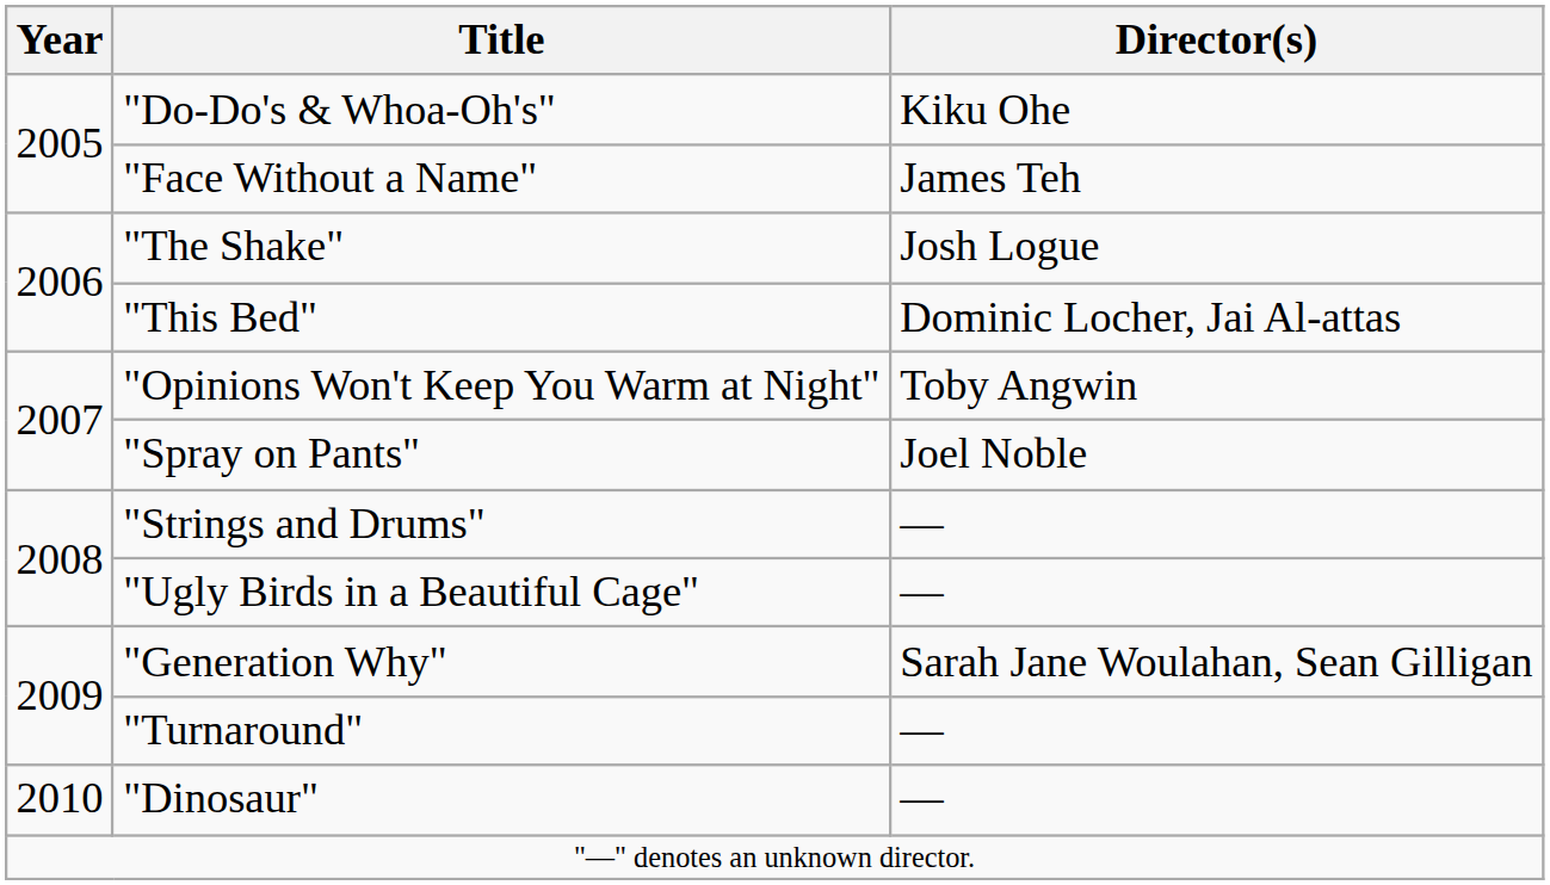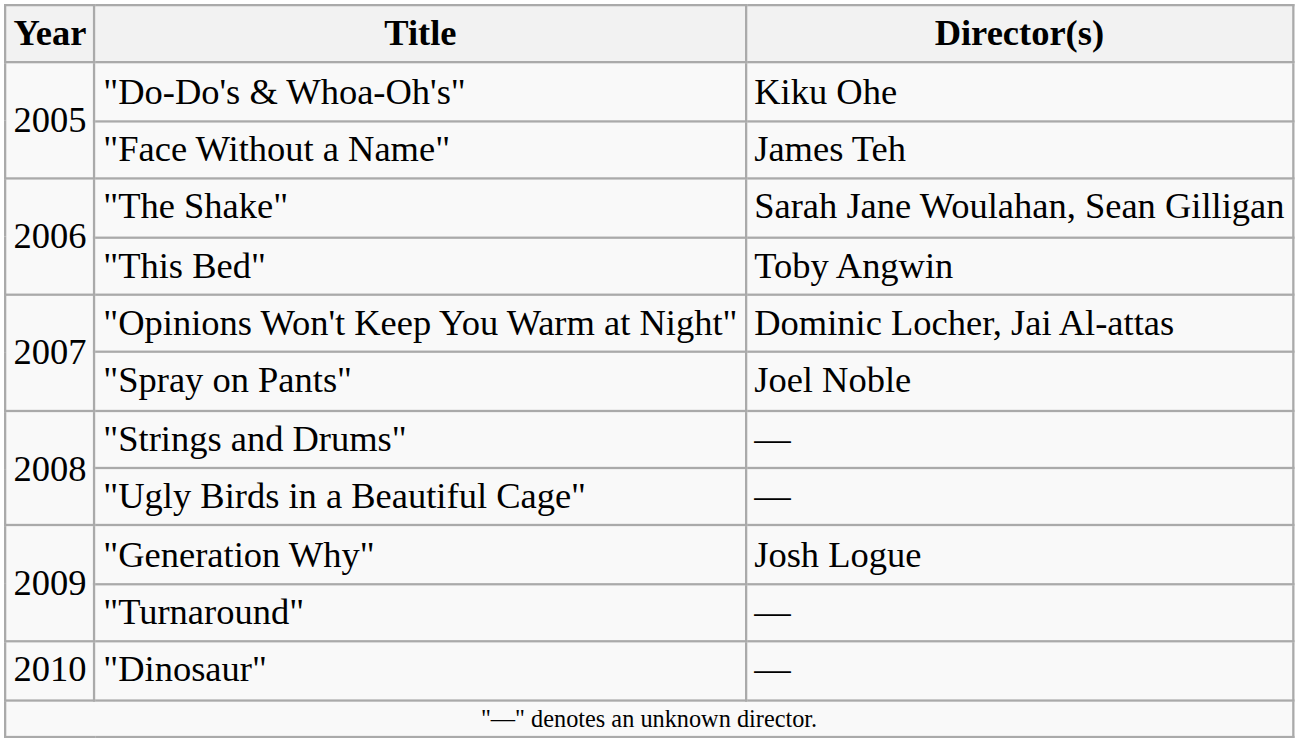 <table class="wikitable">
 <tr>
 <th>Year</th>
 <th>Title</th>
 <th>Director(s)</th>
 </tr>
 <tr>
 <td rowspan="2">2005</td>
 <td>"Do-Do's & Whoa-Oh's"</td>
 <td>Kiku Ohe</td>
 </tr>
 <tr>
 <td>"Face Without a Name"</td>
 <td>James Teh</td>
 </tr>
 <tr>
 <td rowspan="2">2006</td>
 <td>"The Shake"</td>
-<td>Josh Logue</td>
+<td>Sarah Jane Woulahan, Sean Gilligan</td>
 </tr>
 <tr>
 <td>"This Bed"</td>
-<td>Dominic Locher, Jai Al-attas</td>
+<td>Toby Angwin</td>
 </tr>
 <tr>
 <td rowspan="2">2007</td>
 <td>"Opinions Won't Keep You Warm at Night"</td>
-<td>Toby Angwin</td>
+<td>Dominic Locher, Jai Al-attas</td>
 </tr>
 <tr>
 <td>"Spray on Pants"</td>
 <td>Joel Noble</td>
 </tr>
 <tr>
 <td rowspan="2">2008</td>
 <td>"Strings and Drums"</td>
 <td>—</td>
 </tr>
 <tr>
 <td>"Ugly Birds in a Beautiful Cage"</td>
 <td>—</td>
 </tr>
 <tr>
 <td rowspan="2">2009</td>
 <td>"Generation Why"</td>
-<td>Sarah Jane Woulahan, Sean Gilligan</td>
+<td>Josh Logue</td>
 </tr>
 <tr>
 <td>"Turnaround"</td>
 <td>—</td>
 </tr>
 <tr>
 <td>2010</td>
 <td>"Dinosaur"</td>
 <td>—</td>
 </tr>
 <tr>
 <td colspan="4" style="text-align:center; font-size: 8pt">"—" denotes an unknown director.</td>
 </tr>
 </table>
